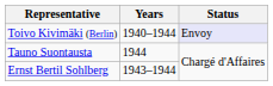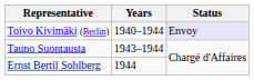 <table class="wikitable sortable">
 <tr>
 <th>Representative</th>
 <th>Years</th>
 <th>Status</th>
 </tr>
 <tr>
 <td><a href='#'>Toivo Kivimäki</a> <small>(<a href='#'>Berlin</a>)</small></td>
 <td>1940–1944</td>
 <td style="background: lavender;">Envoy</td>
 </tr>
 <tr>
 <td><a href='#'>Tauno Suontausta</a></td>
-<td>1944</td>
+<td>1943–1944</td>
 <td rowspan="2">Chargé d'Affaires</td>
 </tr>
 <tr>
 <td><a href='#'>Ernst Bertil Sohlberg</a></td>
-<td>1943–1944</td>
+<td>1944</td>
 </tr>
 </table>
